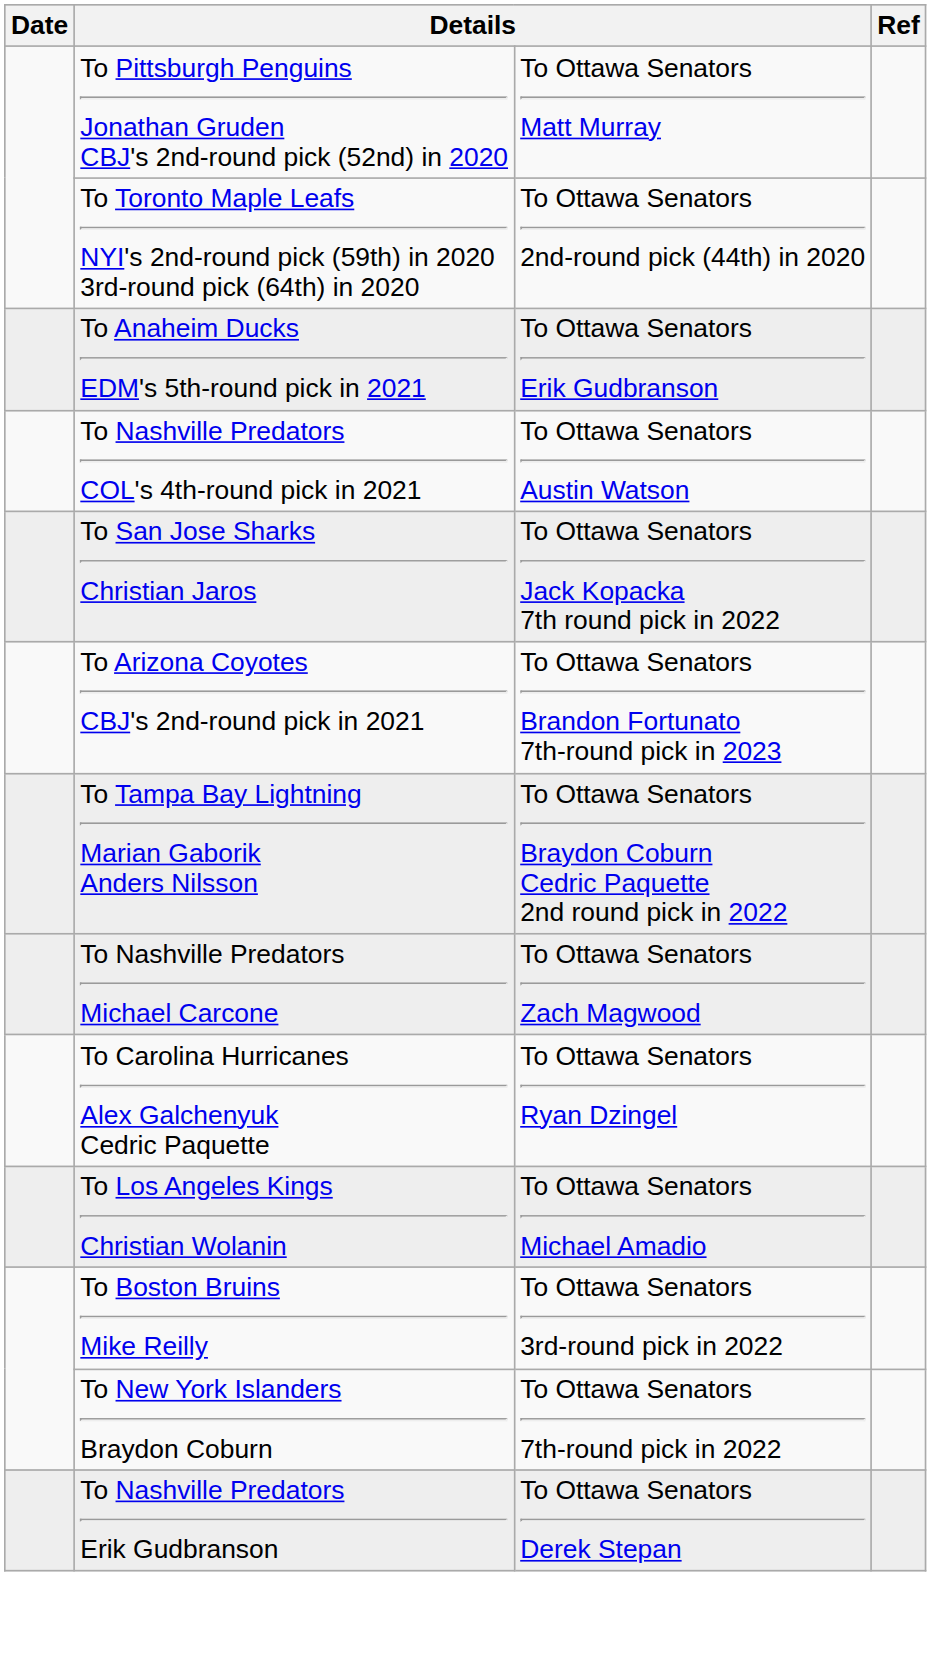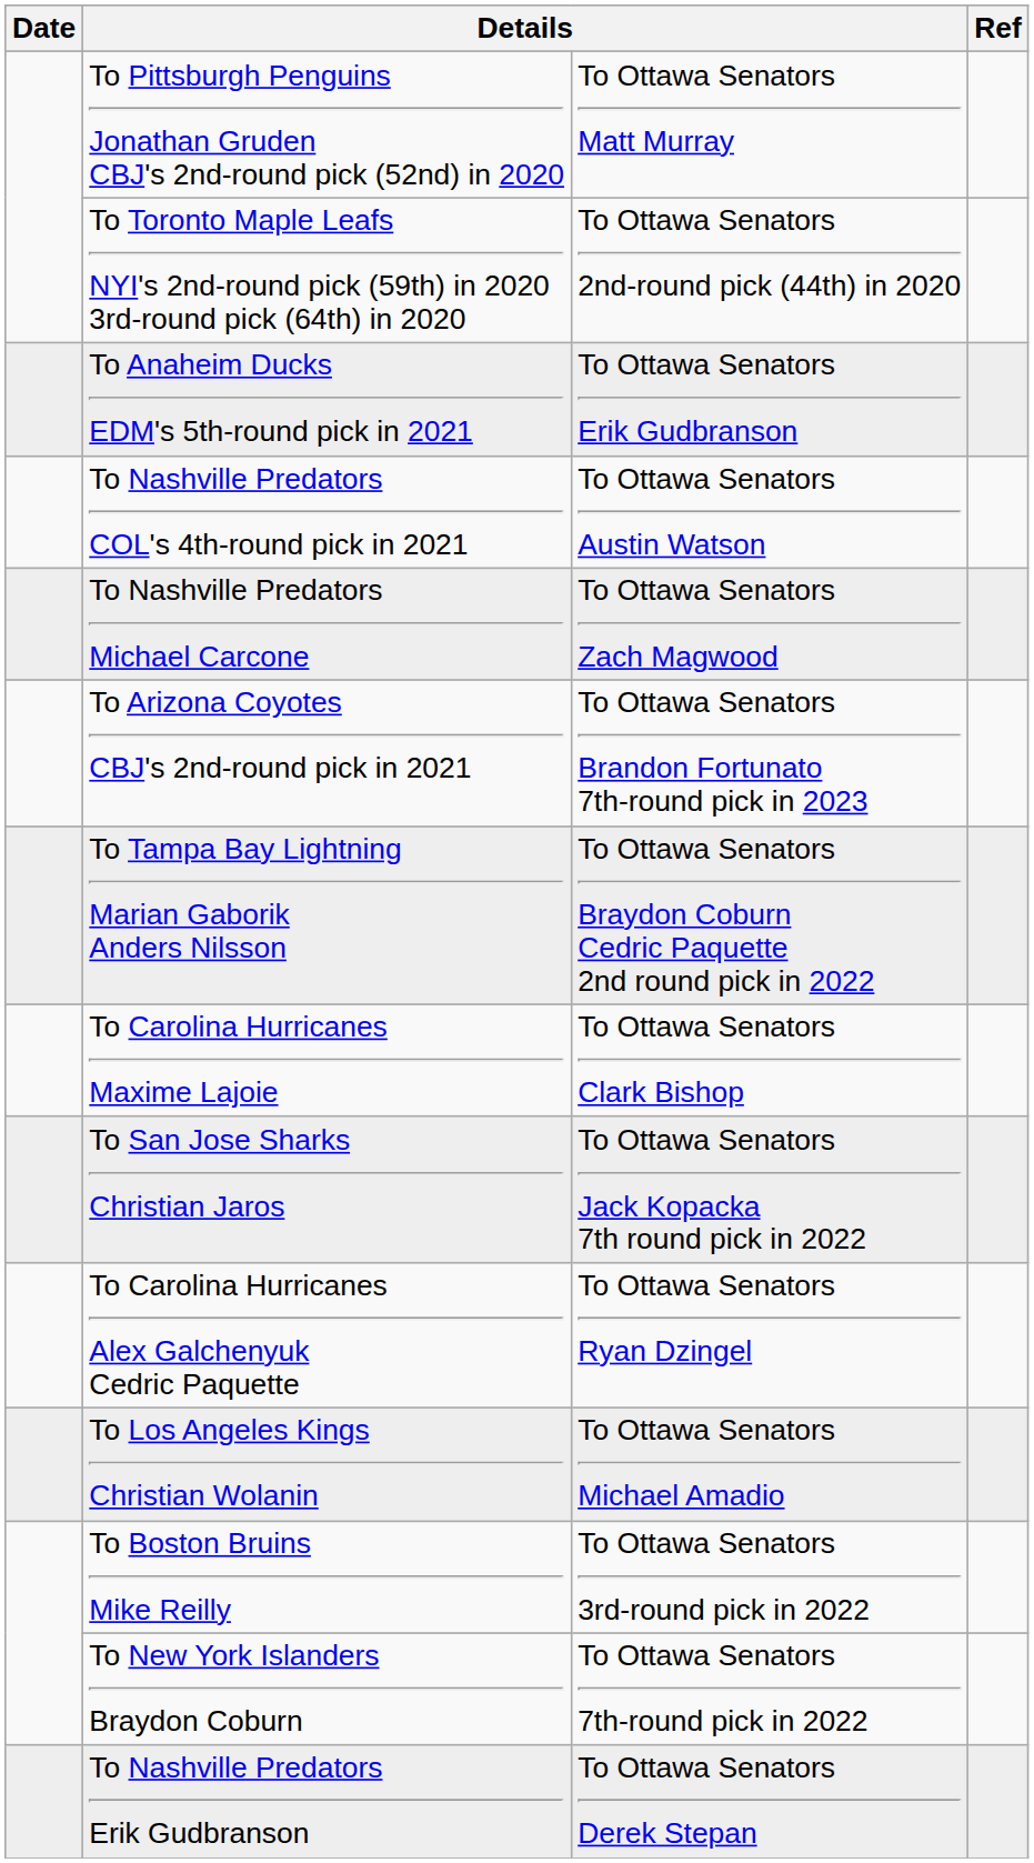 <table class="wikitable">
 <tr>
 <th>Date</th>
 <th colspan="2">Details</th>
 <th>Ref</th>
 </tr>
 <tr>
 <td rowspan=2></td>
 <td style="vertical-align:top">To <a href='#'>Pittsburgh Penguins</a><hr><a href='#'>Jonathan Gruden</a><br><a href='#'>CBJ</a>'s 2nd-round pick (52nd) in <a href='#'>2020</a></td>
 <td style="vertical-align:top">To Ottawa Senators<hr><a href='#'>Matt Murray</a></td>
 <td></td>
 </tr>
 <tr>
 <td style="vertical-align:top">To <a href='#'>Toronto Maple Leafs</a><hr> <a href='#'>NYI</a>'s 2nd-round pick (59th) in 2020<br>3rd-round pick (64th) in 2020</td>
 <td style="vertical-align:top">To Ottawa Senators<hr>2nd-round pick (44th) in 2020</td>
 <td></td>
 </tr>
 <tr style="background:#eee;">
 <td></td>
 <td style="vertical-align:top">To <a href='#'>Anaheim Ducks</a><hr> <a href='#'>EDM</a>'s 5th-round pick in <a href='#'>2021</a></td>
 <td style="vertical-align:top">To Ottawa Senators<hr><a href='#'>Erik Gudbranson</a></td>
 <td></td>
 </tr>
 <tr>
 <td></td>
 <td style="vertical-align:top">To <a href='#'>Nashville Predators</a><hr><a href='#'>COL</a>'s 4th-round pick in 2021</td>
 <td style="vertical-align:top">To Ottawa Senators<hr><a href='#'>Austin Watson</a></td>
 <td></td>
 </tr>
 <tr style="background:#eee;">
 <td></td>
-<td style="vertical-align:top">To <a href='#'>San Jose Sharks</a><hr><a href='#'>Christian Jaros</a></td>
-<td style="vertical-align:top">To Ottawa Senators<hr><a href='#'>Jack Kopacka</a><br> 7th round pick in 2022</td>
+<td style="vertical-align:top">To Nashville Predators<hr><a href='#'>Michael Carcone</a></td>
+<td style="vertical-align:top">To Ottawa Senators<hr><a href='#'>Zach Magwood</a></td>
 <td></td>
 </tr>
 <tr>
 <td></td>
 <td style="vertical-align:top">To <a href='#'>Arizona Coyotes</a><hr> <a href='#'>CBJ</a>'s 2nd-round pick in 2021</td>
 <td style="vertical-align:top">To Ottawa Senators<hr><a href='#'>Brandon Fortunato</a><br>7th-round pick in <a href='#'>2023</a></td>
 <td></td>
 </tr>
 <tr style="background:#eee;">
 <td></td>
 <td style="vertical-align:top">To <a href='#'>Tampa Bay Lightning</a><hr><a href='#'>Marian Gaborik</a><br><a href='#'>Anders Nilsson</a></td>
 <td style="vertical-align:top">To Ottawa Senators<hr><a href='#'>Braydon Coburn</a><br><a href='#'>Cedric Paquette</a><br>2nd round pick in <a href='#'>2022</a></td>
 <td></td>
 </tr>
+<tr>
+<td></td>
+<td style="vertical-align:top">To <a href='#'>Carolina Hurricanes</a><hr><a href='#'>Maxime Lajoie</a></td>
+<td style="vertical-align:top">To Ottawa Senators<hr><a href='#'>Clark Bishop</a></td>
+<td></td>
+</tr>
 <tr style="background:#eee;">
 <td></td>
-<td style="vertical-align:top">To Nashville Predators<hr><a href='#'>Michael Carcone</a></td>
-<td style="vertical-align:top">To Ottawa Senators<hr><a href='#'>Zach Magwood</a></td>
+<td style="vertical-align:top">To <a href='#'>San Jose Sharks</a><hr><a href='#'>Christian Jaros</a></td>
+<td style="vertical-align:top">To Ottawa Senators<hr><a href='#'>Jack Kopacka</a><br> 7th round pick in 2022</td>
 <td></td>
 </tr>
 <tr>
 <td></td>
 <td style="vertical-align:top">To Carolina Hurricanes<hr><a href='#'>Alex Galchenyuk</a><br>Cedric Paquette</td>
 <td style="vertical-align:top">To Ottawa Senators<hr><a href='#'>Ryan Dzingel</a></td>
 <td></td>
 </tr>
 <tr style="background:#eee;">
 <td></td>
 <td style="vertical-align:top">To <a href='#'>Los Angeles Kings</a><hr> <a href='#'>Christian Wolanin</a></td>
 <td style="vertical-align:top">To Ottawa Senators<hr><a href='#'>Michael Amadio</a></td>
 <td></td>
 </tr>
 <tr>
 <td rowspan=2></td>
 <td style="vertical-align:top">To <a href='#'>Boston Bruins</a><hr><a href='#'>Mike Reilly</a></td>
 <td style="vertical-align:top">To Ottawa Senators<hr>3rd-round pick in 2022</td>
 <td></td>
 </tr>
 <tr>
 <td style="vertical-align:top">To <a href='#'>New York Islanders</a><hr>Braydon Coburn</td>
 <td style="vertical-align:top">To Ottawa Senators<hr>7th-round pick in 2022</td>
 <td></td>
 </tr>
 <tr bgcolor="eeeeee">
 <td></td>
 <td style="vertical-align:top">To <a href='#'>Nashville Predators</a><hr>Erik Gudbranson</td>
 <td style="vertical-align:top">To Ottawa Senators<hr><a href='#'>Derek Stepan</a></td>
 <td></td>
 </tr>
 </table>
